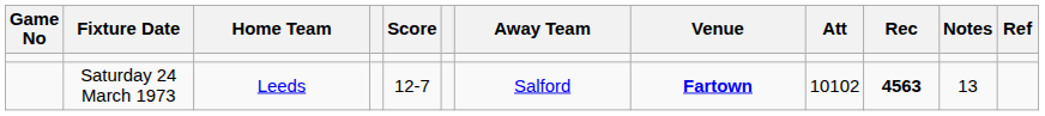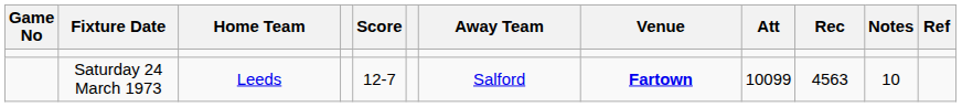 <table class="wikitable" style="text-align:center;">
 <tr>
 <th width=10 abbr="No">Game No</th>
 <th width=110 abbr="Date">Fixture Date</th>
 <th width=150 abbr="Home Team">Home Team</th>
 <th width=5 abbr="space"></th>
 <th width=20 abbr="Score">Score</th>
 <th width=5 abbr="space"></th>
 <th width=150 abbr="Away Team">Away Team</th>
 <th width=150 abbr="Venue">Venue</th>
 <th width=45 abbr="Att">Att</th>
 <th width=60 abbr="Rec">Rec</th>
 <th width=20 abbr="Notes">Notes</th>
 <th width=30 abbr="Ref">Ref</th>
 </tr>
 <tr>
 <td></td>
 <td></td>
 <td></td>
 <td></td>
 <td></td>
 <td></td>
 <td></td>
 <td></td>
 <td></td>
 <td></td>
 <td></td>
 </tr>
 <tr>
 <td></td>
 <td>Saturday 24 March 1973</td>
 <td><a href='#'>Leeds</a></td>
 <td></td>
 <td>12-7</td>
 <td></td>
 <td><a href='#'>Salford</a></td>
 <td><strong><a href='#'>Fartown</a></strong></td>
-<td>10102</td>
-<td><strong>4563</strong></td>
-<td>13</td>
+<td>10099</td>
+<td>4563</td>
+<td>10</td>
 <td></td>
 </tr>
 </table>
